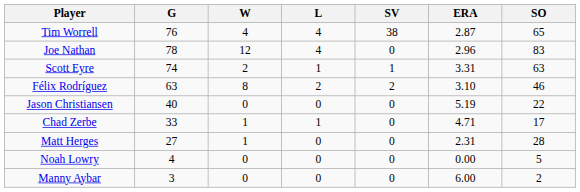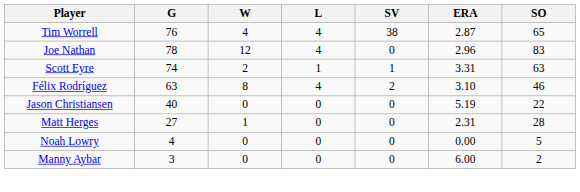 <table class="wikitable sortable">
 <tr>
 <th bgcolor="#DDDDFF" width="16%">Player</th>
 <th bgcolor="#DDDDFF" width="9%">G</th>
 <th bgcolor="#DDDDFF" width="9%">W</th>
 <th bgcolor="#DDDDFF" width="9%">L</th>
 <th bgcolor="#DDDDFF" width="9%">SV</th>
 <th bgcolor="#DDDDFF" width="9%">ERA</th>
 <th bgcolor="#DDDDFF" width="9%">SO</th>
 </tr>
 <tr align="center">
 <td><a href='#'>Tim Worrell</a></td>
 <td>76</td>
 <td>4</td>
 <td>4</td>
 <td>38</td>
 <td>2.87</td>
 <td>65</td>
 </tr>
 <tr align=center>
 <td><a href='#'>Joe Nathan</a></td>
 <td>78</td>
 <td>12</td>
 <td>4</td>
 <td>0</td>
 <td>2.96</td>
 <td>83</td>
 </tr>
 <tr align="center">
 <td><a href='#'>Scott Eyre</a></td>
 <td>74</td>
 <td>2</td>
 <td>1</td>
 <td>1</td>
 <td>3.31</td>
 <td>63</td>
 </tr>
 <tr align="center">
 <td><a href='#'>Félix Rodríguez</a></td>
 <td>63</td>
 <td>8</td>
-<td>2</td>
+<td>4</td>
 <td>2</td>
 <td>3.10</td>
 <td>46</td>
 </tr>
 <tr align="center">
 <td><a href='#'>Jason Christiansen</a></td>
 <td>40</td>
 <td>0</td>
 <td>0</td>
 <td>0</td>
 <td>5.19</td>
 <td>22</td>
-</tr>
-<tr align="center">
-<td><a href='#'>Chad Zerbe</a></td>
-<td>33</td>
-<td>1</td>
-<td>1</td>
-<td>0</td>
-<td>4.71</td>
-<td>17</td>
 </tr>
 <tr align="center">
 <td><a href='#'>Matt Herges</a></td>
 <td>27</td>
 <td>1</td>
 <td>0</td>
 <td>0</td>
 <td>2.31</td>
 <td>28</td>
 </tr>
 <tr align="center">
 <td><a href='#'>Noah Lowry</a></td>
 <td>4</td>
 <td>0</td>
 <td>0</td>
 <td>0</td>
 <td>0.00</td>
 <td>5</td>
 </tr>
 <tr align="center">
 <td><a href='#'>Manny Aybar</a></td>
 <td>3</td>
 <td>0</td>
 <td>0</td>
 <td>0</td>
 <td>6.00</td>
 <td>2</td>
 </tr>
 </table>
